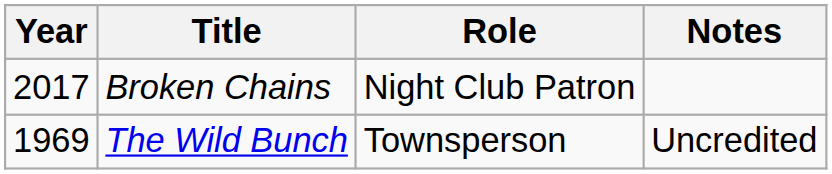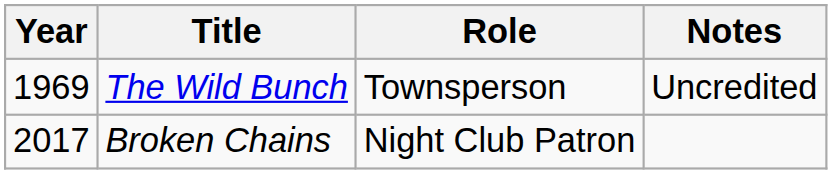 <table class="wikitable">
 <tr>
 <th>Year</th>
 <th>Title</th>
 <th>Role</th>
 <th>Notes</th>
 </tr>
 <tr>
+<td>1969</td>
+<td><em><a href='#'>The Wild Bunch</a></em></td>
+<td>Townsperson</td>
+<td>Uncredited</td>
+</tr>
+<tr>
 <td>2017</td>
 <td><em>Broken Chains</em></td>
 <td>Night Club Patron</td>
 <td></td>
 </tr>
-<tr>
-<td>1969</td>
-<td><em><a href='#'>The Wild Bunch</a></em></td>
-<td>Townsperson</td>
-<td>Uncredited</td>
-</tr>
 </table>
